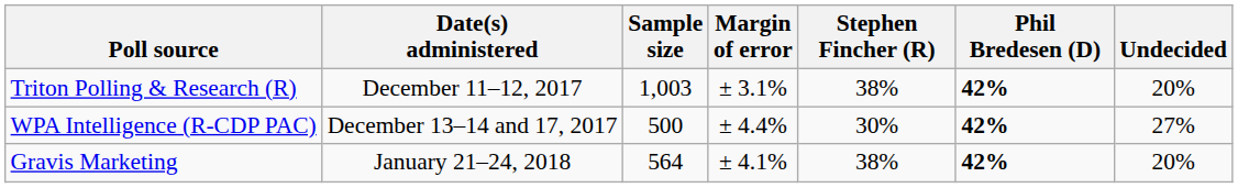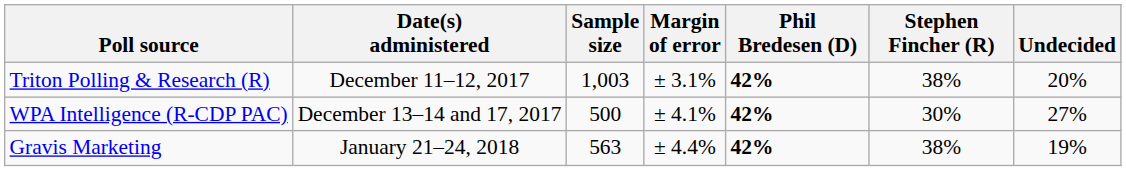 <table class="wikitable">
 <tr valign=bottom>
 <th>Poll source</th>
 <th>Date(s)<br>administered</th>
 <th>Sample<br>size</th>
 <th>Margin<br>of error</th>
+<th style="width:100px;">Phil<br>Bredesen (D)</th>
 <th style="width:100px;">Stephen<br>Fincher (R)</th>
-<th style="width:100px;">Phil<br>Bredesen (D)</th>
 <th>Undecided</th>
 </tr>
 <tr>
 <td><a href='#'>Triton Polling & Research (R)</a></td>
 <td align=center>December 11–12, 2017</td>
 <td align=center>1,003</td>
 <td align=center>± 3.1%</td>
+<td><strong>42%</strong></td>
 <td align=center>38%</td>
-<td><strong>42%</strong></td>
 <td align=center>20%</td>
 </tr>
 <tr>
 <td><a href='#'>WPA Intelligence (R-CDP PAC)</a></td>
 <td align=center>December 13–14 and 17, 2017</td>
 <td align=center>500</td>
-<td align=center>± 4.4%</td>
+<td align=center>± 4.1%</td>
+<td><strong>42%</strong></td>
 <td align=center>30%</td>
-<td><strong>42%</strong></td>
 <td align=center>27%</td>
 </tr>
 <tr>
 <td><a href='#'>Gravis Marketing</a></td>
 <td align=center>January 21–24, 2018</td>
-<td align=center>564</td>
-<td align=center>± 4.1%</td>
+<td align=center>563</td>
+<td align=center>± 4.4%</td>
+<td><strong>42%</strong></td>
 <td align=center>38%</td>
-<td><strong>42%</strong></td>
-<td align=center>20%</td>
+<td align=center>19%</td>
 </tr>
 </table>
